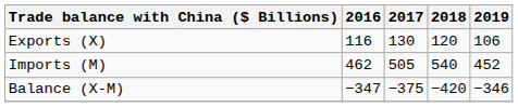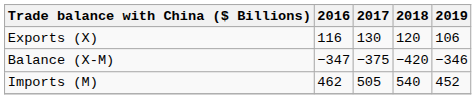 <table class="wikitable">
 <tr>
 <th>Trade balance with China ($ Billions)</th>
 <th>2016</th>
 <th>2017</th>
 <th>2018</th>
 <th>2019</th>
 </tr>
 <tr>
 <td>Exports (X)</td>
 <td>116</td>
 <td>130</td>
 <td>120</td>
 <td>106</td>
 </tr>
 <tr>
+<td>Balance (X-M)</td>
+<td>−347</td>
+<td>−375</td>
+<td>−420</td>
+<td>−346</td>
+</tr>
+<tr>
 <td>Imports (M)</td>
 <td>462</td>
 <td>505</td>
 <td>540</td>
 <td>452</td>
 </tr>
 <tr>
-<td>Balance (X-M)</td>
-<td>−347</td>
-<td>−375</td>
-<td>−420</td>
-<td>−346</td>
-</tr>
-<tr>
 </tr>
 </table>
